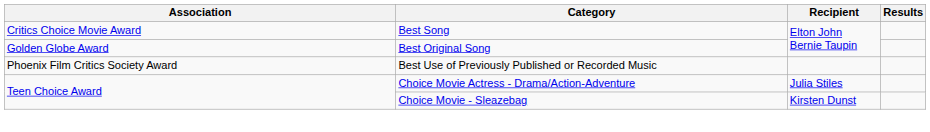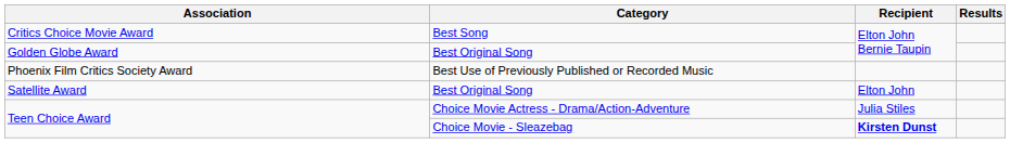 <table class="wikitable">
 <tr>
 <th scope="col" style="width:35em;">Association</th>
 <th scope="col" style="width:35em;">Category</th>
 <th scope="col" style="width:8em;">Recipient</th>
 <th scope="col" style="width:1em;">Results</th>
 </tr>
 <tr>
 <td><a href='#'>Critics Choice Movie Award</a></td>
 <td><a href='#'>Best Song</a></td>
 <td rowspan="2"><a href='#'>Elton John</a><br><a href='#'>Bernie Taupin</a></td>
 <td></td>
 </tr>
 <tr>
 <td><a href='#'>Golden Globe Award</a></td>
 <td><a href='#'>Best Original Song</a></td>
 <td></td>
 </tr>
 <tr>
 <td>Phoenix Film Critics Society Award</td>
 <td>Best Use of Previously Published or Recorded Music</td>
 <td></td>
 <td></td>
 </tr>
 <tr>
+<td><a href='#'>Satellite Award</a></td>
+<td><a href='#'>Best Original Song</a></td>
+<td><a href='#'>Elton John</a></td>
+<td></td>
+</tr>
+<tr>
 <td rowspan="2"><a href='#'>Teen Choice Award</a></td>
 <td><a href='#'>Choice Movie Actress - Drama/Action-Adventure</a></td>
 <td><a href='#'>Julia Stiles</a></td>
 <td></td>
 </tr>
 <tr>
 <td><a href='#'>Choice Movie - Sleazebag</a></td>
-<td><a href='#'>Kirsten Dunst</a></td>
+<td><strong><a href='#'>Kirsten Dunst</a></strong></td>
 <td></td>
 </tr>
 </table>
